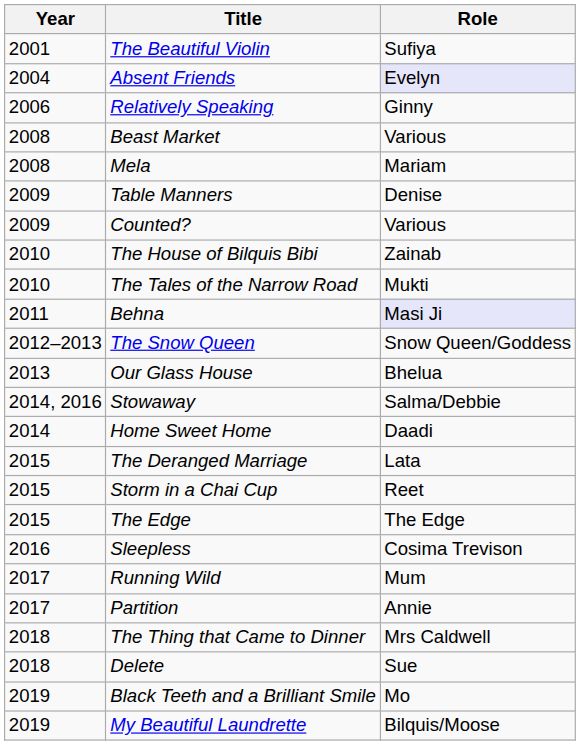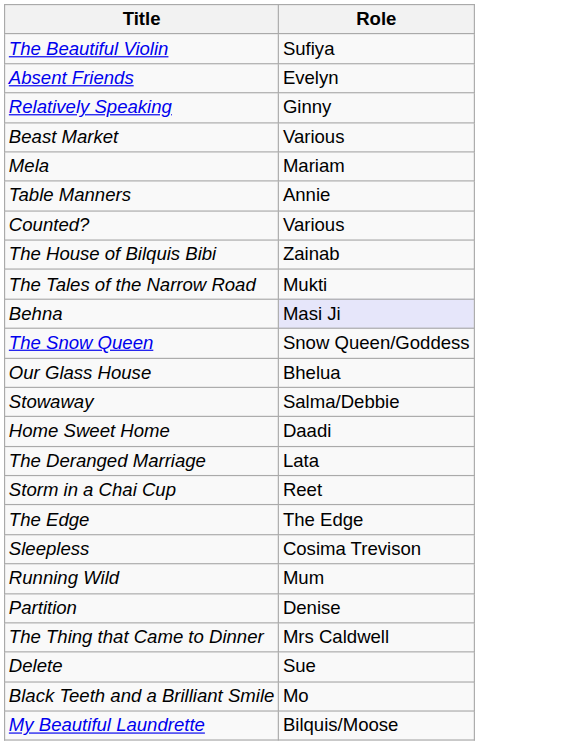 <table class="wikitable sortable">
 <tr>
-<th>Year</th>
 <th>Title</th>
 <th>Role</th>
 </tr>
 <tr>
-<td>2001</td>
 <td><em><a href='#'>The Beautiful Violin</a></em></td>
 <td>Sufiya</td>
 </tr>
 <tr>
-<td>2004</td>
 <td><em><a href='#'>Absent Friends</a></em></td>
-<td style="background: lavender;">Evelyn</td>
+<td>Evelyn</td>
 </tr>
 <tr>
-<td>2006</td>
 <td><em><a href='#'>Relatively Speaking</a></em></td>
 <td>Ginny</td>
 </tr>
 <tr>
-<td>2008</td>
 <td><em>Beast Market</em></td>
 <td>Various</td>
 </tr>
 <tr>
-<td>2008</td>
 <td><em>Mela</em></td>
 <td>Mariam</td>
 </tr>
 <tr>
-<td>2009</td>
 <td><em>Table Manners</em></td>
-<td>Denise</td>
+<td>Annie</td>
 </tr>
 <tr>
-<td>2009</td>
 <td><em>Counted?</em></td>
 <td>Various</td>
 </tr>
 <tr>
-<td>2010</td>
 <td><em>The House of Bilquis Bibi</em></td>
 <td>Zainab</td>
 </tr>
 <tr>
-<td>2010</td>
 <td><em>The Tales of the Narrow Road</em></td>
 <td>Mukti</td>
 </tr>
 <tr>
-<td>2011</td>
 <td><em>Behna</em></td>
 <td style="background: lavender;">Masi Ji</td>
 </tr>
 <tr>
-<td>2012–2013</td>
 <td><em><a href='#'>The Snow Queen</a></em></td>
 <td>Snow Queen/Goddess</td>
 </tr>
 <tr>
-<td>2013</td>
 <td><em>Our Glass House</em></td>
 <td>Bhelua</td>
 </tr>
 <tr>
-<td>2014, 2016</td>
 <td><em>Stowaway</em></td>
 <td>Salma/Debbie</td>
 </tr>
 <tr>
-<td>2014</td>
 <td><em>Home Sweet Home</em></td>
 <td>Daadi</td>
 </tr>
 <tr>
-<td>2015</td>
 <td><em>The Deranged Marriage</em></td>
 <td>Lata</td>
 </tr>
 <tr>
-<td>2015</td>
 <td><em>Storm in a Chai Cup</em></td>
 <td>Reet</td>
 </tr>
 <tr>
-<td>2015</td>
 <td><em>The Edge</em></td>
 <td>The Edge</td>
 </tr>
 <tr>
-<td>2016</td>
 <td><em>Sleepless</em></td>
 <td>Cosima Trevison</td>
 </tr>
 <tr>
-<td>2017</td>
 <td><em>Running Wild</em></td>
 <td>Mum</td>
 </tr>
 <tr>
-<td>2017</td>
 <td><em>Partition</em></td>
-<td>Annie</td>
+<td>Denise</td>
 </tr>
 <tr>
-<td>2018</td>
 <td><em>The Thing that Came to Dinner</em></td>
 <td>Mrs Caldwell</td>
 </tr>
 <tr>
-<td>2018</td>
 <td><em>Delete</em></td>
 <td>Sue</td>
 </tr>
 <tr>
-<td>2019</td>
 <td><em>Black Teeth and a Brilliant Smile</em></td>
 <td>Mo</td>
 </tr>
 <tr>
-<td>2019</td>
 <td><em><a href='#'>My Beautiful Laundrette</a></em></td>
 <td>Bilquis/Moose</td>
 </tr>
 </table>
